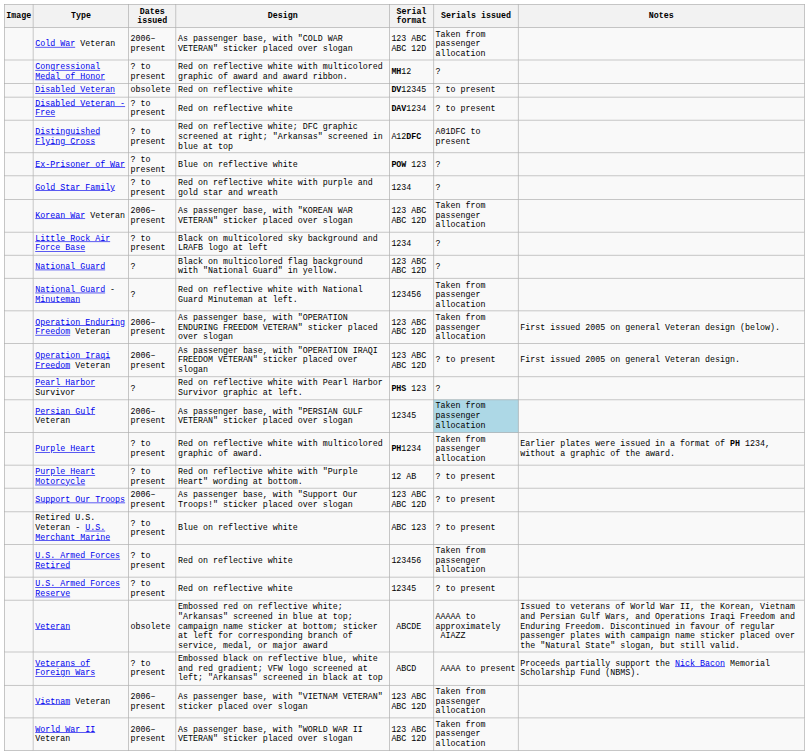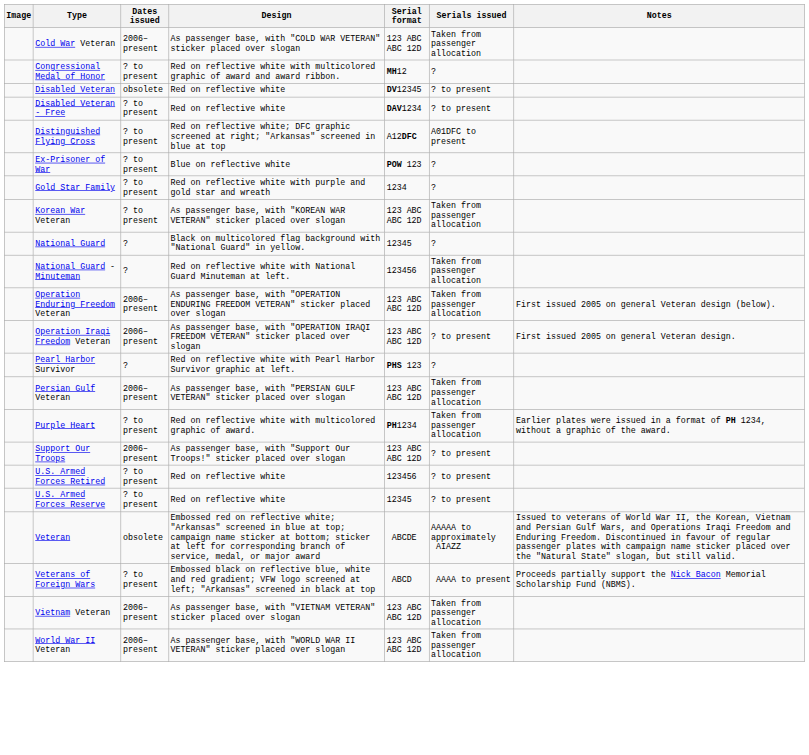 <table class=wikitable>
 <tr>
 <th>Image</th>
 <th>Type</th>
 <th>Dates issued</th>
 <th>Design</th>
 <th>Serial format</th>
 <th>Serials issued</th>
 <th>Notes</th>
 </tr>
 <tr>
 <td></td>
 <td><a href='#'>Cold War</a> Veteran</td>
 <td>2006–present</td>
 <td>As passenger base, with "COLD WAR VETERAN" sticker placed over slogan</td>
 <td>123 ABC<br>ABC 12D</td>
 <td>Taken from passenger allocation</td>
 <td></td>
 </tr>
 <tr>
 <td></td>
 <td><a href='#'>Congressional Medal of Honor</a></td>
 <td>? to present</td>
 <td>Red on reflective white with multicolored graphic of award and award ribbon.</td>
 <td><strong>MH</strong>12</td>
 <td>?</td>
 <td></td>
 </tr>
 <tr>
 <td></td>
 <td><a href='#'>Disabled Veteran</a></td>
 <td>obsolete</td>
 <td>Red on reflective white</td>
 <td><strong>DV</strong>12345</td>
 <td>? to present</td>
 <td></td>
 </tr>
 <tr>
 <td></td>
 <td><a href='#'>Disabled Veteran - Free</a></td>
 <td>? to present</td>
 <td>Red on reflective white</td>
 <td><strong>DAV</strong>1234</td>
 <td>? to present</td>
 <td></td>
 </tr>
 <tr>
 <td></td>
 <td><a href='#'>Distinguished Flying Cross</a></td>
 <td>? to present</td>
 <td>Red on reflective white; DFC graphic screened at right; "Arkansas" screened in blue at top</td>
 <td>A12<strong>DFC</strong></td>
 <td>A01DFC to present</td>
 <td></td>
 </tr>
 <tr>
 <td></td>
 <td><a href='#'>Ex-Prisoner of War</a></td>
 <td>? to present</td>
 <td>Blue on reflective white</td>
 <td><strong>POW</strong> 123</td>
 <td>?</td>
 <td></td>
 </tr>
 <tr>
 <td></td>
 <td><a href='#'>Gold Star Family</a></td>
 <td>? to present</td>
 <td>Red on reflective white with purple and gold star and wreath</td>
 <td> 1234</td>
 <td>?</td>
 <td></td>
 </tr>
 <tr>
 <td></td>
 <td><a href='#'>Korean War</a> Veteran</td>
-<td>2006–present</td>
+<td>? to present</td>
 <td>As passenger base, with "KOREAN WAR VETERAN" sticker placed over slogan</td>
 <td>123 ABC<br>ABC 12D</td>
 <td>Taken from passenger allocation</td>
 <td></td>
 </tr>
 <tr>
 <td></td>
-<td><a href='#'>Little Rock Air Force Base</a></td>
-<td>? to present</td>
-<td>Black on multicolored sky background and LRAFB logo at left</td>
-<td> 1234</td>
-<td>?</td>
-<td></td>
-</tr>
-<tr>
-<td></td>
 <td><a href='#'>National Guard</a></td>
 <td>?</td>
 <td>Black on multicolored flag background with "National Guard" in yellow.</td>
-<td>123 ABC<br>ABC 12D</td>
+<td>12345</td>
 <td>?</td>
 <td></td>
 </tr>
 <tr>
 <td></td>
 <td><a href='#'>National Guard</a> - <a href='#'>Minuteman</a></td>
 <td>?</td>
 <td>Red on reflective white with National Guard Minuteman at left.</td>
 <td>123456</td>
 <td>Taken from passenger allocation</td>
 <td></td>
 </tr>
 <tr>
 <td></td>
 <td><a href='#'>Operation Enduring Freedom</a> Veteran</td>
 <td>2006–present</td>
 <td>As passenger base, with "OPERATION ENDURING FREEDOM VETERAN" sticker placed over slogan</td>
 <td>123 ABC<br>ABC 12D</td>
 <td>Taken from passenger allocation</td>
 <td>First issued 2005 on general Veteran design (below).</td>
 </tr>
 <tr>
 <td></td>
 <td><a href='#'>Operation Iraqi Freedom</a> Veteran</td>
 <td>2006–present</td>
 <td>As passenger base, with "OPERATION IRAQI FREEDOM VETERAN" sticker placed over slogan</td>
 <td>123 ABC<br>ABC 12D</td>
 <td>? to present</td>
 <td>First issued 2005 on general Veteran design.</td>
 </tr>
 <tr>
 <td></td>
 <td><a href='#'>Pearl Harbor</a> Survivor</td>
 <td>?</td>
 <td>Red on reflective white with Pearl Harbor Survivor graphic at left.</td>
 <td><strong>PHS</strong> 123</td>
 <td>?</td>
 <td></td>
 </tr>
 <tr>
 <td></td>
 <td><a href='#'>Persian Gulf</a> Veteran</td>
 <td>2006–present</td>
 <td>As passenger base, with "PERSIAN GULF VETERAN" sticker placed over slogan</td>
-<td>12345</td>
-<td style="background: lightblue;">Taken from passenger allocation</td>
+<td>123 ABC<br>ABC 12D</td>
+<td>Taken from passenger allocation</td>
 <td></td>
 </tr>
 <tr>
 <td></td>
 <td><a href='#'>Purple Heart</a></td>
 <td>? to present</td>
 <td>Red on reflective white with multicolored graphic of award.</td>
 <td><strong>PH</strong>1234</td>
 <td>Taken from passenger allocation</td>
 <td>Earlier plates were issued in a format of <strong>PH</strong> 1234, without a graphic of the award.</td>
 </tr>
 <tr>
 <td></td>
-<td><a href='#'>Purple Heart</a> <a href='#'>Motorcycle</a></td>
-<td>? to present</td>
-<td>Red on reflective white with "Purple Heart" wording at bottom.</td>
-<td>12 AB</td>
-<td>? to present</td>
-<td></td>
-</tr>
-<tr>
-<td></td>
 <td><a href='#'>Support Our Troops</a></td>
 <td>2006–present</td>
 <td>As passenger base, with "Support Our Troops!" sticker placed over slogan</td>
 <td>123 ABC<br>ABC 12D</td>
 <td>? to present</td>
 <td></td>
 </tr>
 <tr>
 <td></td>
-<td>Retired U.S. Veteran - <a href='#'>U.S. Merchant Marine</a></td>
-<td>? to present</td>
-<td>Blue on reflective white</td>
-<td>ABC 123</td>
-<td>? to present</td>
-<td></td>
-</tr>
-<tr>
-<td></td>
 <td><a href='#'>U.S. Armed Forces Retired</a></td>
 <td>? to present</td>
 <td>Red on reflective white</td>
 <td>123456</td>
-<td>Taken from passenger allocation</td>
+<td>? to present</td>
 <td></td>
 </tr>
 <tr>
 <td></td>
 <td><a href='#'>U.S. Armed Forces Reserve</a></td>
 <td>? to present</td>
 <td>Red on reflective white</td>
 <td>12345</td>
 <td>? to present</td>
 <td></td>
 </tr>
 <tr>
 <td></td>
 <td><a href='#'>Veteran</a></td>
 <td>obsolete</td>
 <td>Embossed red on reflective white; "Arkansas" screened in blue at top; campaign name sticker at bottom; sticker at left for corresponding branch of service, medal, or major award</td>
 <td> ABCDE</td>
 <td> AAAAA to approximately  AIAZZ</td>
 <td>Issued to veterans of World War II, the Korean, Vietnam and Persian Gulf Wars, and Operations Iraqi Freedom and Enduring Freedom. Discontinued in favour of regular passenger plates with campaign name sticker placed over the "Natural State" slogan, but still valid.</td>
 </tr>
 <tr>
 <td></td>
 <td><a href='#'>Veterans of Foreign Wars</a></td>
 <td>? to present</td>
 <td>Embossed black on reflective blue, white and red gradient; VFW logo screened at left; "Arkansas" screened in black at top</td>
 <td> ABCD</td>
 <td> AAAA to present</td>
 <td>Proceeds partially support the <a href='#'>Nick Bacon</a> Memorial Scholarship Fund (NBMS).</td>
 </tr>
 <tr>
 <td></td>
 <td><a href='#'>Vietnam</a> Veteran</td>
 <td>2006–present</td>
 <td>As passenger base, with "VIETNAM VETERAN" sticker placed over slogan</td>
 <td>123 ABC<br>ABC 12D</td>
 <td>Taken from passenger allocation</td>
 <td></td>
 </tr>
 <tr>
 <td></td>
 <td><a href='#'>World War II</a> Veteran</td>
 <td>2006–present</td>
 <td>As passenger base, with "WORLD WAR II VETERAN" sticker placed over slogan</td>
 <td>123 ABC<br>ABC 12D</td>
 <td>Taken from passenger allocation</td>
 <td></td>
 </tr>
 </table>
